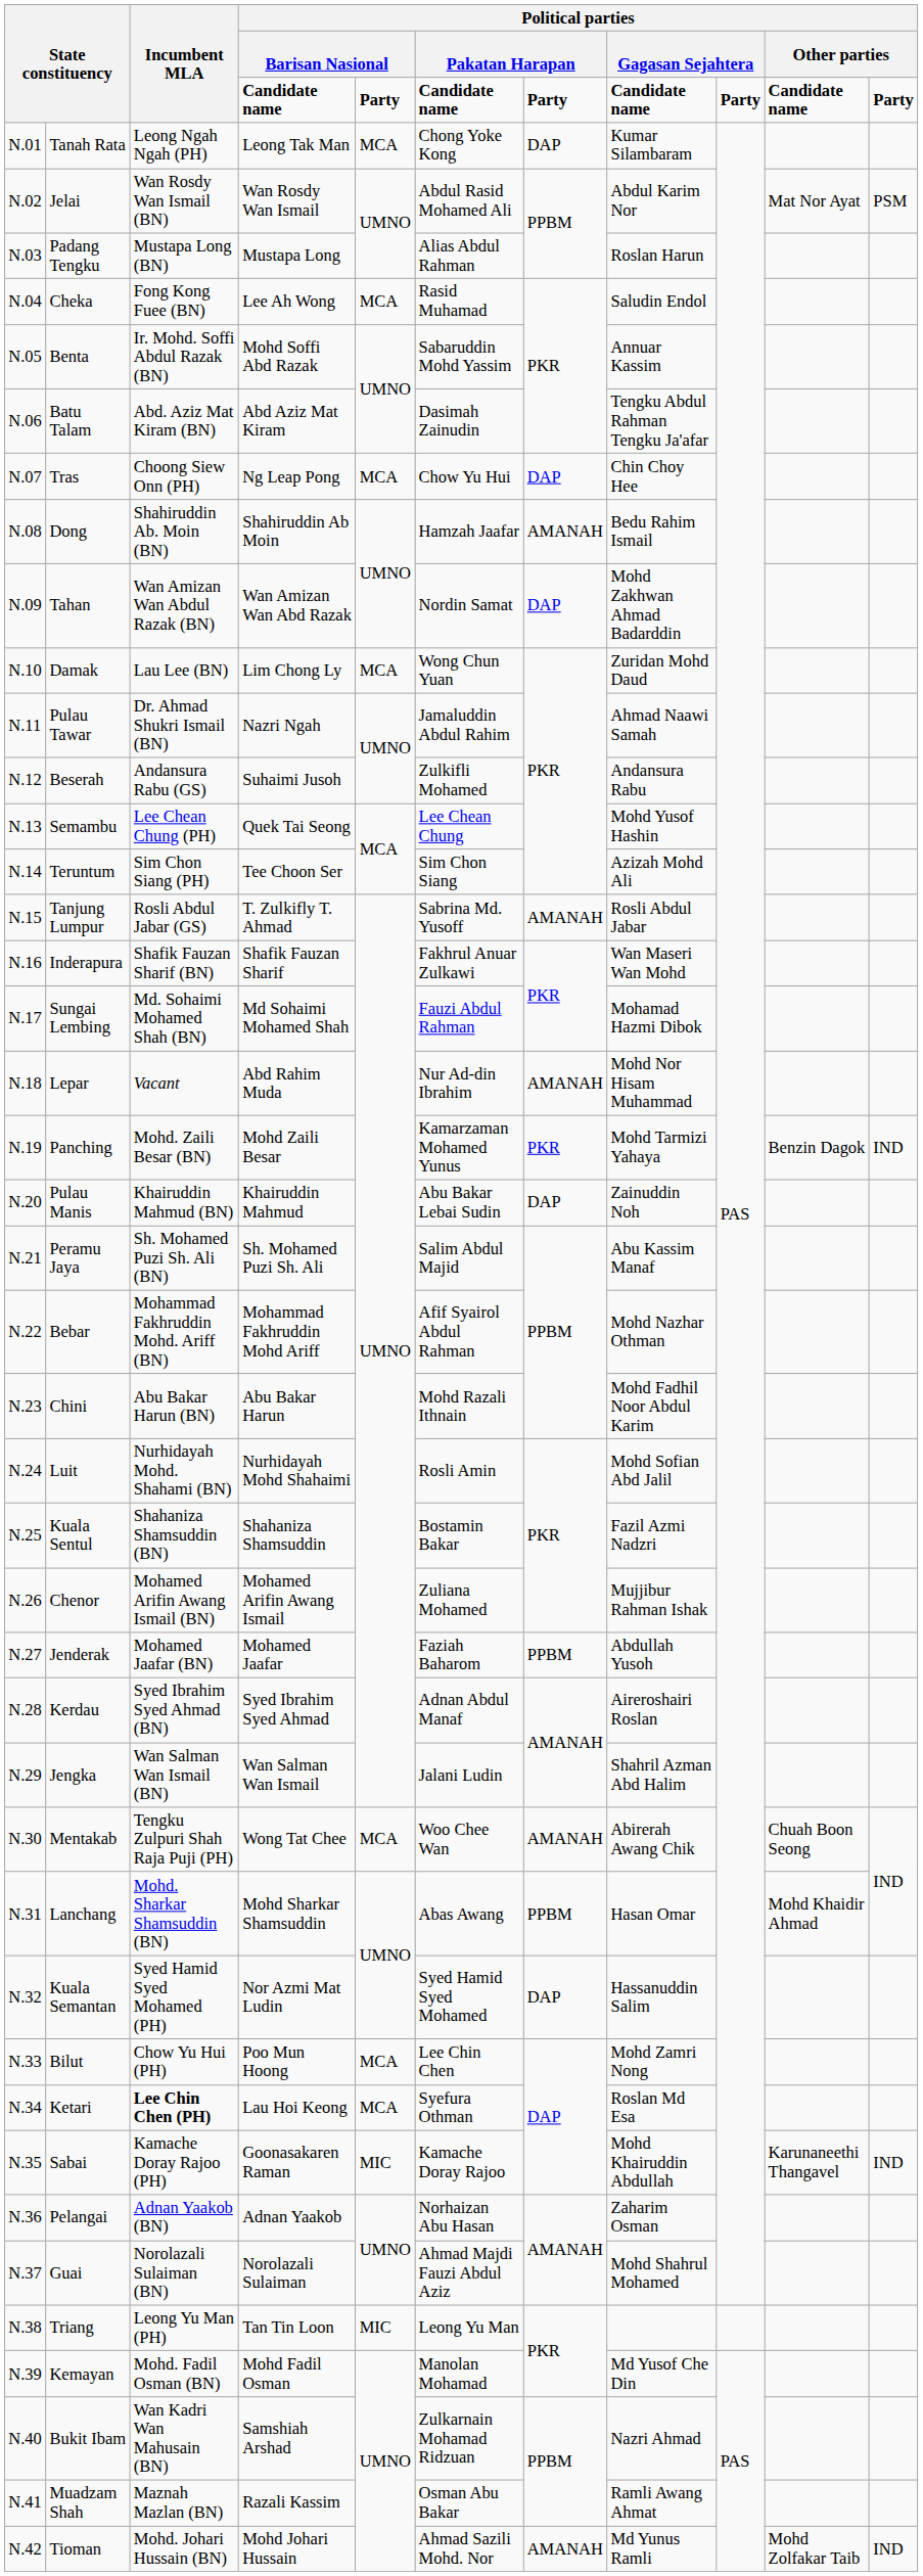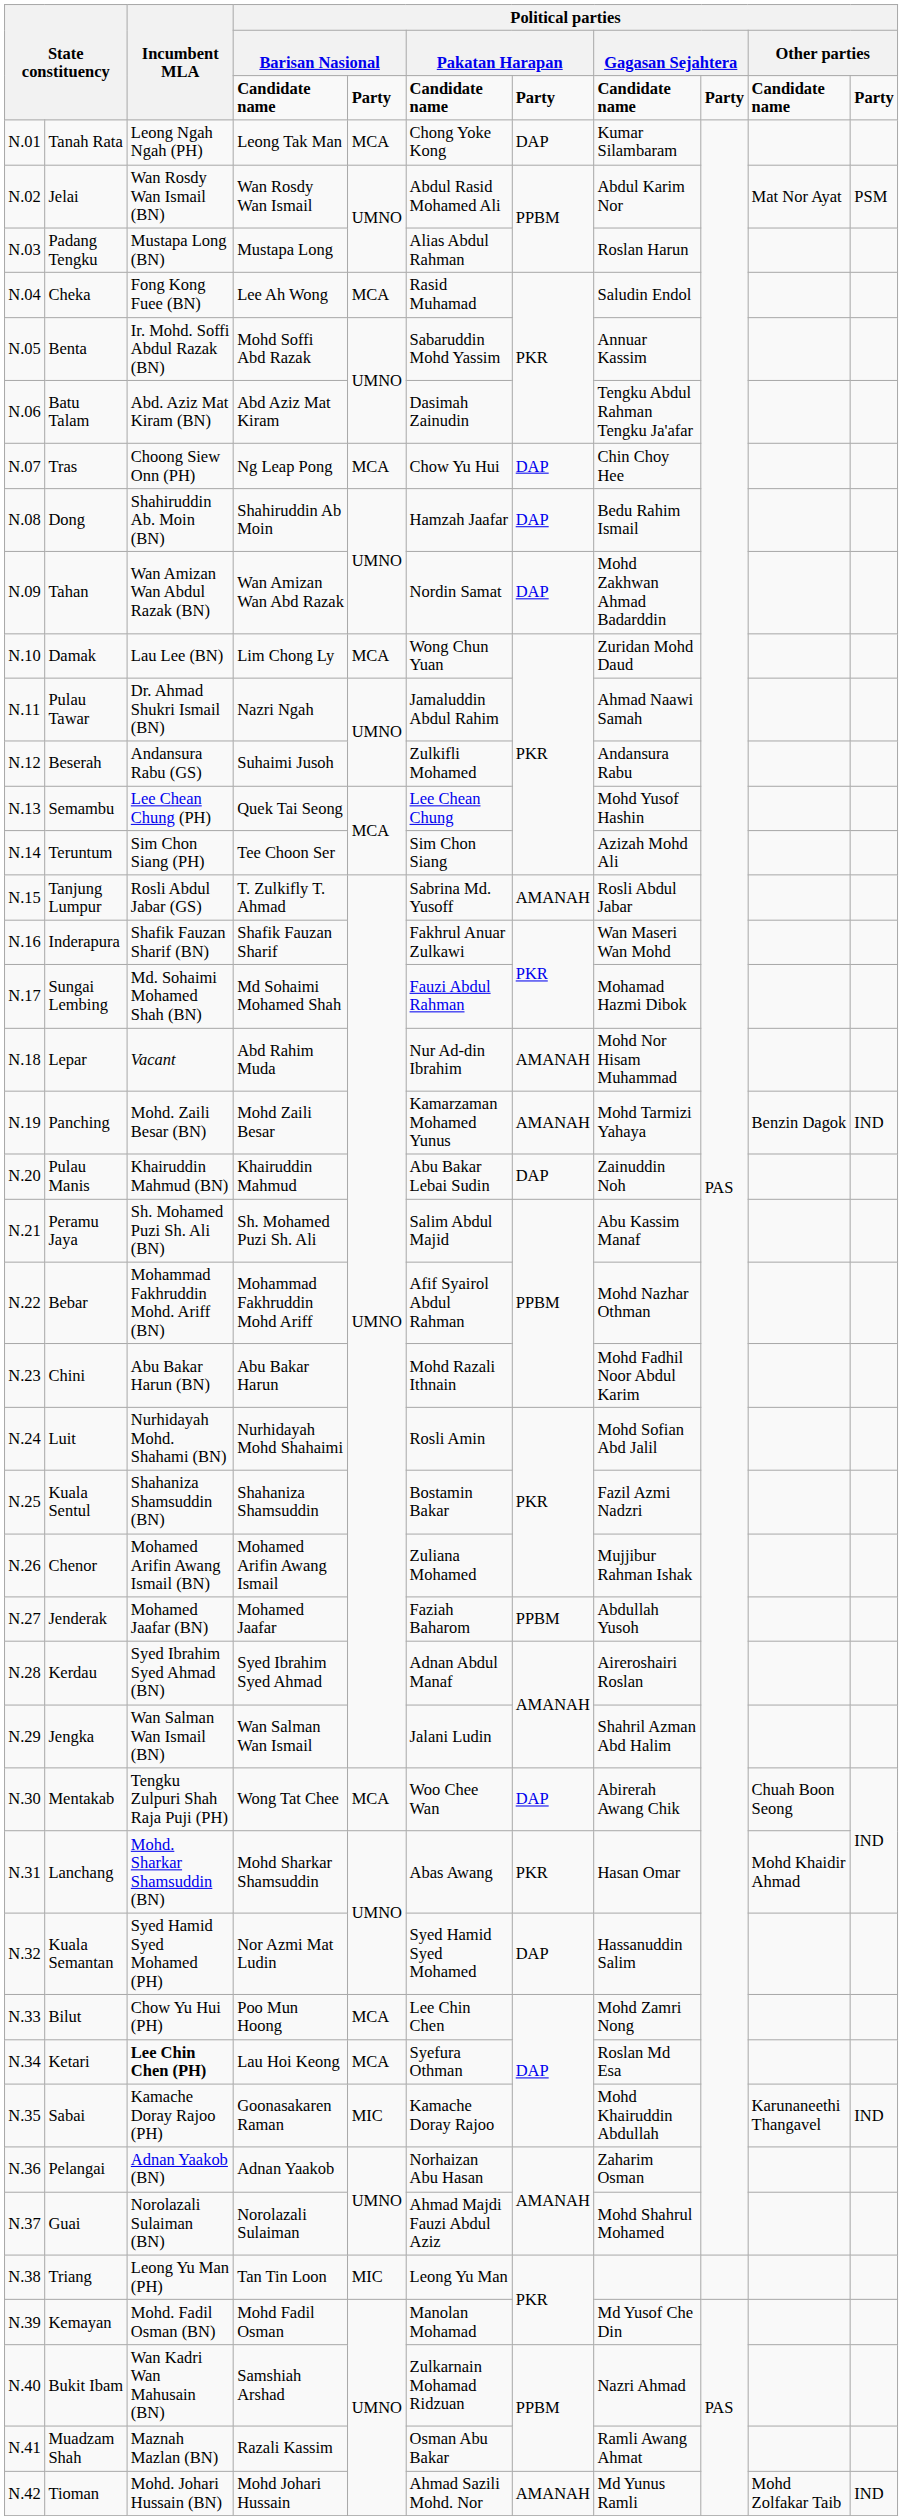 <table class="wikitable mw-collapsible mw-collapsed">
 <tr>
 <th colspan="2" rowspan="3">State constituency</th>
 <th rowspan="3">Incumbent MLA</th>
 <th colspan="8">Political parties</th>
 </tr>
 <tr>
 <th colspan="2"><br><a href='#'>Barisan Nasional</a></th>
 <th colspan="2"><br><a href='#'>Pakatan Harapan</a></th>
 <th colspan="2"><br><a href='#'>Gagasan Sejahtera</a></th>
 <th colspan="2">Other parties</th>
 </tr>
 <tr>
 <td><strong>Candidate name</strong></td>
 <td><strong>Party</strong></td>
 <td><strong>Candidate name</strong></td>
 <td><strong>Party</strong></td>
 <td><strong>Candidate name</strong></td>
 <td><strong>Party</strong></td>
 <td><strong>Candidate name</strong></td>
 <td><strong>Party</strong></td>
 </tr>
 <tr>
 <td>N.01</td>
 <td>Tanah Rata</td>
 <td>Leong Ngah Ngah (PH)</td>
 <td>Leong Tak Man</td>
 <td>MCA</td>
 <td>Chong Yoke Kong</td>
 <td>DAP</td>
 <td>Kumar Silambaram</td>
 <td rowspan="37">PAS</td>
 <td></td>
 <td></td>
 </tr>
 <tr>
 <td>N.02</td>
 <td>Jelai</td>
 <td>Wan Rosdy Wan Ismail (BN)</td>
 <td>Wan Rosdy Wan Ismail</td>
 <td rowspan="2">UMNO</td>
 <td>Abdul Rasid Mohamed Ali</td>
 <td rowspan="2">PPBM</td>
 <td>Abdul Karim Nor</td>
 <td>Mat Nor Ayat</td>
 <td>PSM</td>
 </tr>
 <tr>
 <td>N.03</td>
 <td>Padang Tengku</td>
 <td>Mustapa Long (BN)</td>
 <td>Mustapa Long</td>
 <td>Alias Abdul Rahman</td>
 <td>Roslan Harun</td>
 <td></td>
 <td></td>
 </tr>
 <tr>
 <td>N.04</td>
 <td>Cheka</td>
 <td>Fong Kong Fuee (BN)</td>
 <td>Lee Ah Wong</td>
 <td>MCA</td>
 <td>Rasid Muhamad</td>
 <td rowspan="3">PKR</td>
 <td>Saludin Endol</td>
 <td></td>
 <td></td>
 </tr>
 <tr>
 <td>N.05</td>
 <td>Benta</td>
 <td>Ir. Mohd. Soffi Abdul Razak (BN)</td>
 <td>Mohd Soffi Abd Razak</td>
 <td rowspan="2">UMNO</td>
 <td>Sabaruddin Mohd Yassim</td>
 <td>Annuar Kassim</td>
 <td></td>
 <td></td>
 </tr>
 <tr>
 <td>N.06</td>
 <td>Batu Talam</td>
 <td>Abd. Aziz Mat Kiram (BN)</td>
 <td>Abd Aziz Mat Kiram</td>
 <td>Dasimah Zainudin</td>
 <td>Tengku Abdul Rahman Tengku Ja'afar</td>
 <td></td>
 <td></td>
 </tr>
 <tr>
 <td>N.07</td>
 <td>Tras</td>
 <td>Choong Siew Onn (PH)</td>
 <td>Ng Leap Pong</td>
 <td>MCA</td>
 <td>Chow Yu Hui</td>
 <td><a href='#'>DAP</a></td>
 <td>Chin Choy Hee</td>
 <td></td>
 <td></td>
 </tr>
 <tr>
 <td>N.08</td>
 <td>Dong</td>
 <td>Shahiruddin Ab. Moin (BN)</td>
 <td>Shahiruddin Ab Moin</td>
 <td rowspan="2">UMNO</td>
 <td>Hamzah Jaafar</td>
-<td>AMANAH</td>
+<td><a href='#'>DAP</a></td>
 <td>Bedu Rahim Ismail</td>
 <td></td>
 <td></td>
 </tr>
 <tr>
 <td>N.09</td>
 <td>Tahan</td>
 <td>Wan Amizan Wan Abdul Razak (BN)</td>
 <td>Wan Amizan Wan Abd Razak</td>
 <td>Nordin Samat</td>
 <td><a href='#'>DAP</a></td>
 <td>Mohd Zakhwan Ahmad Badarddin</td>
 <td></td>
 <td></td>
 </tr>
 <tr>
 <td>N.10</td>
 <td>Damak</td>
 <td>Lau Lee (BN)</td>
 <td>Lim Chong Ly</td>
 <td>MCA</td>
 <td>Wong Chun Yuan</td>
 <td rowspan="5">PKR</td>
 <td>Zuridan Mohd Daud</td>
 <td></td>
 <td></td>
 </tr>
 <tr>
 <td>N.11</td>
 <td>Pulau Tawar</td>
 <td>Dr. Ahmad Shukri Ismail (BN)</td>
 <td>Nazri Ngah</td>
 <td rowspan="2">UMNO</td>
 <td>Jamaluddin Abdul Rahim</td>
 <td>Ahmad Naawi Samah</td>
 <td></td>
 <td></td>
 </tr>
 <tr>
 <td>N.12</td>
 <td>Beserah</td>
 <td>Andansura Rabu (GS)</td>
 <td>Suhaimi Jusoh</td>
 <td>Zulkifli Mohamed</td>
 <td>Andansura Rabu</td>
 <td></td>
 <td></td>
 </tr>
 <tr>
 <td>N.13</td>
 <td>Semambu</td>
 <td><a href='#'>Lee Chean Chung</a> (PH)</td>
 <td>Quek Tai Seong</td>
 <td rowspan="2">MCA</td>
 <td><a href='#'>Lee Chean Chung</a></td>
 <td>Mohd Yusof Hashin</td>
 <td></td>
 <td></td>
 </tr>
 <tr>
 <td>N.14</td>
 <td>Teruntum</td>
 <td>Sim Chon Siang (PH)</td>
 <td>Tee Choon Ser</td>
 <td>Sim Chon Siang</td>
 <td>Azizah Mohd Ali</td>
 <td></td>
 <td></td>
 </tr>
 <tr>
 <td>N.15</td>
 <td>Tanjung Lumpur</td>
 <td>Rosli Abdul Jabar (GS)</td>
 <td>T. Zulkifly T. Ahmad</td>
 <td rowspan="15">UMNO</td>
 <td>Sabrina Md. Yusoff</td>
 <td>AMANAH</td>
 <td>Rosli Abdul Jabar</td>
 <td></td>
 <td></td>
 </tr>
 <tr>
 <td>N.16</td>
 <td>Inderapura</td>
 <td>Shafik Fauzan Sharif (BN)</td>
 <td>Shafik Fauzan Sharif</td>
 <td>Fakhrul Anuar Zulkawi</td>
 <td rowspan="2"><a href='#'>PKR</a></td>
 <td>Wan Maseri Wan Mohd</td>
 <td></td>
 <td></td>
 </tr>
 <tr>
 <td>N.17</td>
 <td>Sungai Lembing</td>
 <td>Md. Sohaimi Mohamed Shah (BN)</td>
 <td>Md Sohaimi Mohamed Shah</td>
 <td><a href='#'>Fauzi Abdul Rahman</a></td>
 <td>Mohamad Hazmi Dibok</td>
 <td></td>
 <td></td>
 </tr>
 <tr>
 <td>N.18</td>
 <td>Lepar</td>
 <td><em>Vacant</em></td>
 <td>Abd Rahim Muda</td>
 <td>Nur Ad-din Ibrahim</td>
 <td>AMANAH</td>
 <td>Mohd Nor Hisam Muhammad</td>
 <td></td>
 <td></td>
 </tr>
 <tr>
 <td>N.19</td>
 <td>Panching</td>
 <td>Mohd. Zaili Besar (BN)</td>
 <td>Mohd Zaili Besar</td>
 <td>Kamarzaman Mohamed Yunus</td>
-<td><a href='#'>PKR</a></td>
+<td>AMANAH</td>
 <td>Mohd Tarmizi Yahaya</td>
 <td>Benzin Dagok</td>
 <td>IND</td>
 </tr>
 <tr>
 <td>N.20</td>
 <td>Pulau Manis</td>
 <td>Khairuddin Mahmud (BN)</td>
 <td>Khairuddin Mahmud</td>
 <td>Abu Bakar Lebai Sudin</td>
 <td>DAP</td>
 <td>Zainuddin Noh</td>
 <td></td>
 <td></td>
 </tr>
 <tr>
 <td>N.21</td>
 <td>Peramu Jaya</td>
 <td>Sh. Mohamed Puzi Sh. Ali (BN)</td>
 <td>Sh. Mohamed Puzi Sh. Ali</td>
 <td>Salim Abdul Majid</td>
 <td rowspan="3">PPBM</td>
 <td>Abu Kassim Manaf</td>
 <td></td>
 <td></td>
 </tr>
 <tr>
 <td>N.22</td>
 <td>Bebar</td>
 <td>Mohammad Fakhruddin Mohd. Ariff (BN)</td>
 <td>Mohammad Fakhruddin Mohd Ariff</td>
 <td>Afif Syairol Abdul Rahman</td>
 <td>Mohd Nazhar Othman</td>
 <td></td>
 <td></td>
 </tr>
 <tr>
 <td>N.23</td>
 <td>Chini</td>
 <td>Abu Bakar Harun (BN)</td>
 <td>Abu Bakar Harun</td>
 <td>Mohd Razali Ithnain</td>
 <td>Mohd Fadhil Noor Abdul Karim</td>
 <td></td>
 <td></td>
 </tr>
 <tr>
 <td>N.24</td>
 <td>Luit</td>
 <td>Nurhidayah Mohd. Shahami (BN)</td>
 <td>Nurhidayah Mohd Shahaimi</td>
 <td>Rosli Amin</td>
 <td rowspan="3">PKR</td>
 <td>Mohd Sofian Abd Jalil</td>
 <td></td>
 <td></td>
 </tr>
 <tr>
 <td>N.25</td>
 <td>Kuala Sentul</td>
 <td>Shahaniza Shamsuddin (BN)</td>
 <td>Shahaniza Shamsuddin</td>
 <td>Bostamin Bakar</td>
 <td>Fazil Azmi Nadzri</td>
 <td></td>
 <td></td>
 </tr>
 <tr>
 <td>N.26</td>
 <td>Chenor</td>
 <td>Mohamed Arifin Awang Ismail (BN)</td>
 <td>Mohamed Arifin Awang Ismail</td>
 <td>Zuliana Mohamed</td>
 <td>Mujjibur Rahman Ishak</td>
 <td></td>
 <td></td>
 </tr>
 <tr>
 <td>N.27</td>
 <td>Jenderak</td>
 <td>Mohamed Jaafar (BN)</td>
 <td>Mohamed Jaafar</td>
 <td>Faziah Baharom</td>
 <td>PPBM</td>
 <td>Abdullah Yusoh</td>
 <td></td>
 <td></td>
 </tr>
 <tr>
 <td>N.28</td>
 <td>Kerdau</td>
 <td>Syed Ibrahim Syed Ahmad (BN)</td>
 <td>Syed Ibrahim Syed Ahmad</td>
 <td>Adnan Abdul Manaf</td>
 <td rowspan="2">AMANAH</td>
 <td>Aireroshairi Roslan</td>
 <td></td>
 <td></td>
 </tr>
 <tr>
 <td>N.29</td>
 <td>Jengka</td>
 <td>Wan Salman Wan Ismail (BN)</td>
 <td>Wan Salman Wan Ismail</td>
 <td>Jalani Ludin</td>
 <td>Shahril Azman Abd Halim</td>
 <td></td>
 <td></td>
 </tr>
 <tr>
 <td>N.30</td>
 <td>Mentakab</td>
 <td>Tengku Zulpuri Shah Raja Puji (PH)</td>
 <td>Wong Tat Chee</td>
 <td>MCA</td>
 <td>Woo Chee Wan</td>
-<td>AMANAH</td>
+<td><a href='#'>DAP</a></td>
 <td>Abirerah Awang Chik</td>
 <td>Chuah Boon Seong</td>
 <td rowspan="2">IND</td>
 </tr>
 <tr>
 <td>N.31</td>
 <td>Lanchang</td>
 <td><a href='#'>Mohd. Sharkar Shamsuddin</a> (BN)</td>
 <td>Mohd Sharkar Shamsuddin</td>
 <td rowspan="2">UMNO</td>
 <td>Abas Awang</td>
-<td>PPBM</td>
+<td>PKR</td>
 <td>Hasan Omar</td>
 <td>Mohd Khaidir Ahmad</td>
 </tr>
 <tr>
 <td>N.32</td>
 <td>Kuala Semantan</td>
 <td>Syed Hamid Syed Mohamed (PH)</td>
 <td>Nor Azmi Mat Ludin</td>
 <td>Syed Hamid Syed Mohamed</td>
 <td>DAP</td>
 <td>Hassanuddin Salim</td>
 <td></td>
 <td></td>
 </tr>
 <tr>
 <td>N.33</td>
 <td>Bilut</td>
 <td>Chow Yu Hui  (PH)</td>
 <td>Poo Mun Hoong</td>
 <td>MCA</td>
 <td>Lee Chin Chen</td>
 <td rowspan="3"><a href='#'>DAP</a></td>
 <td>Mohd Zamri Nong</td>
 <td></td>
 <td></td>
 </tr>
 <tr>
 <td>N.34</td>
 <td>Ketari</td>
 <td><strong>Lee Chin Chen (PH)</strong></td>
 <td>Lau Hoi Keong</td>
 <td>MCA</td>
 <td>Syefura Othman</td>
 <td>Roslan Md Esa</td>
 <td></td>
 <td></td>
 </tr>
 <tr>
 <td>N.35</td>
 <td>Sabai</td>
 <td>Kamache Doray Rajoo (PH)</td>
 <td>Goonasakaren Raman</td>
 <td>MIC</td>
 <td>Kamache Doray Rajoo</td>
 <td>Mohd Khairuddin Abdullah</td>
 <td>Karunaneethi Thangavel</td>
 <td>IND</td>
 </tr>
 <tr>
 <td>N.36</td>
 <td>Pelangai</td>
 <td><a href='#'>Adnan Yaakob</a> (BN)</td>
 <td>Adnan Yaakob</td>
 <td rowspan="2">UMNO</td>
 <td>Norhaizan Abu Hasan</td>
 <td rowspan="2">AMANAH</td>
 <td>Zaharim Osman</td>
 <td></td>
 <td></td>
 </tr>
 <tr>
 <td>N.37</td>
 <td>Guai</td>
 <td>Norolazali Sulaiman (BN)</td>
 <td>Norolazali Sulaiman</td>
 <td>Ahmad Majdi Fauzi Abdul Aziz</td>
 <td>Mohd Shahrul Mohamed</td>
 <td></td>
 <td></td>
 </tr>
 <tr>
 <td>N.38</td>
 <td>Triang</td>
 <td>Leong Yu Man (PH)</td>
 <td>Tan Tin Loon</td>
 <td>MIC</td>
 <td>Leong Yu Man</td>
 <td rowspan="2">PKR</td>
 <td></td>
 <td></td>
 <td></td>
 <td></td>
 </tr>
 <tr>
 <td>N.39</td>
 <td>Kemayan</td>
 <td>Mohd. Fadil Osman (BN)</td>
 <td>Mohd Fadil Osman</td>
 <td rowspan="4">UMNO</td>
 <td>Manolan Mohamad</td>
 <td>Md Yusof Che Din</td>
 <td rowspan="4">PAS</td>
 <td></td>
 <td></td>
 </tr>
 <tr>
 <td>N.40</td>
 <td>Bukit Ibam</td>
 <td>Wan Kadri Wan Mahusain (BN)</td>
 <td>Samshiah Arshad</td>
 <td>Zulkarnain Mohamad Ridzuan</td>
 <td rowspan="2">PPBM</td>
 <td>Nazri Ahmad</td>
 <td></td>
 <td></td>
 </tr>
 <tr>
 <td>N.41</td>
 <td>Muadzam Shah</td>
 <td>Maznah Mazlan (BN)</td>
 <td>Razali Kassim</td>
 <td>Osman Abu Bakar</td>
 <td>Ramli Awang Ahmat</td>
 <td></td>
 <td></td>
 </tr>
 <tr>
 <td>N.42</td>
 <td>Tioman</td>
 <td>Mohd. Johari Hussain (BN)</td>
 <td>Mohd Johari Hussain</td>
 <td>Ahmad Sazili Mohd. Nor</td>
 <td>AMANAH</td>
 <td>Md Yunus Ramli</td>
 <td>Mohd Zolfakar Taib</td>
 <td>IND</td>
 </tr>
 </table>
